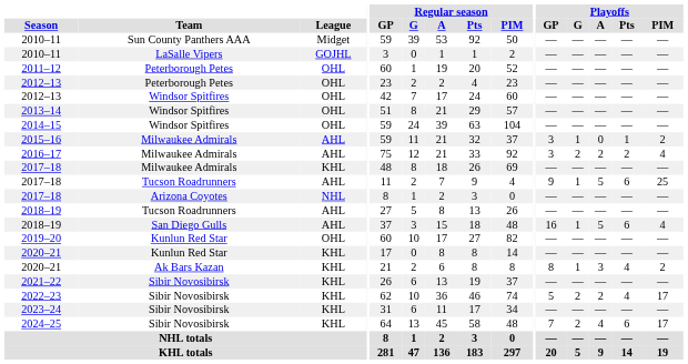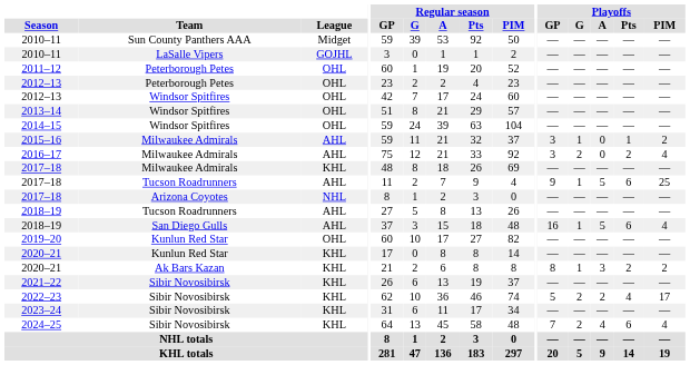 <table border="0" cellpadding="1" cellspacing="0" style="text-align:center; width:60em">
 <tr bgcolor="#e0e0e0">
 <th colspan="3" bgcolor="#ffffff"></th>
 <th rowspan="99" bgcolor="#ffffff"></th>
 <th colspan="5"><a href='#'>Regular season</a></th>
 <th rowspan="99" bgcolor="#ffffff"></th>
 <th colspan="5"><a href='#'>Playoffs</a></th>
 </tr>
 <tr bgcolor="#e0e0e0">
 <th><a href='#'>Season</a></th>
 <th>Team</th>
 <th>League</th>
 <th>GP</th>
 <th><a href='#'>G</a></th>
 <th><a href='#'>A</a></th>
 <th><a href='#'>Pts</a></th>
 <th><a href='#'>PIM</a></th>
 <th>GP</th>
 <th>G</th>
 <th>A</th>
 <th>Pts</th>
 <th>PIM</th>
 </tr>
 <tr>
 <td>2010–11</td>
 <td>Sun County Panthers AAA</td>
 <td Midget Hockey>Midget</td>
 <td>59</td>
 <td>39</td>
 <td>53</td>
 <td>92</td>
 <td>50</td>
 <td>—</td>
 <td>—</td>
 <td>—</td>
 <td>—</td>
 <td>—</td>
 </tr>
 <tr bgcolor="#f0f0f0">
 <td>2010–11</td>
 <td><a href='#'>LaSalle Vipers</a></td>
 <td><a href='#'>GOJHL</a></td>
 <td>3</td>
 <td>0</td>
 <td>1</td>
 <td>1</td>
 <td>2</td>
 <td>—</td>
 <td>—</td>
 <td>—</td>
 <td>—</td>
 <td>—</td>
 </tr>
 <tr>
 <td><a href='#'>2011–12</a></td>
 <td><a href='#'>Peterborough Petes</a></td>
 <td><a href='#'>OHL</a></td>
 <td>60</td>
 <td>1</td>
 <td>19</td>
 <td>20</td>
 <td>52</td>
 <td>—</td>
 <td>—</td>
 <td>—</td>
 <td>—</td>
 <td>—</td>
 </tr>
 <tr bgcolor="#f0f0f0">
 <td><a href='#'>2012–13</a></td>
 <td>Peterborough Petes</td>
 <td>OHL</td>
 <td>23</td>
 <td>2</td>
 <td>2</td>
 <td>4</td>
 <td>23</td>
 <td>—</td>
 <td>—</td>
 <td>—</td>
 <td>—</td>
 <td>—</td>
 </tr>
 <tr>
 <td>2012–13</td>
 <td><a href='#'>Windsor Spitfires</a></td>
 <td>OHL</td>
 <td>42</td>
 <td>7</td>
 <td>17</td>
 <td>24</td>
 <td>60</td>
 <td>—</td>
 <td>—</td>
 <td>—</td>
 <td>—</td>
 <td>—</td>
 </tr>
 <tr bgcolor="#f0f0f0">
 <td><a href='#'>2013–14</a></td>
 <td>Windsor Spitfires</td>
 <td>OHL</td>
 <td>51</td>
 <td>8</td>
 <td>21</td>
 <td>29</td>
 <td>57</td>
 <td>—</td>
 <td>—</td>
 <td>—</td>
 <td>—</td>
 <td>—</td>
 </tr>
 <tr>
 <td><a href='#'>2014–15</a></td>
 <td>Windsor Spitfires</td>
 <td>OHL</td>
 <td>59</td>
 <td>24</td>
 <td>39</td>
 <td>63</td>
 <td>104</td>
 <td>—</td>
 <td>—</td>
 <td>—</td>
 <td>—</td>
 <td>—</td>
 </tr>
 <tr bgcolor="#f0f0f0">
 <td><a href='#'>2015–16</a></td>
 <td><a href='#'>Milwaukee Admirals</a></td>
 <td><a href='#'>AHL</a></td>
 <td>59</td>
 <td>11</td>
 <td>21</td>
 <td>32</td>
 <td>37</td>
 <td>3</td>
 <td>1</td>
 <td>0</td>
 <td>1</td>
 <td>2</td>
 </tr>
 <tr>
 <td><a href='#'>2016–17</a></td>
 <td>Milwaukee Admirals</td>
 <td>AHL</td>
 <td>75</td>
 <td>12</td>
 <td>21</td>
 <td>33</td>
 <td>92</td>
 <td>3</td>
 <td>2</td>
-<td>2</td>
+<td>0</td>
 <td>2</td>
 <td>4</td>
 <td></td>
 </tr>
 <tr bgcolor="#f0f0f0">
 <td><a href='#'>2017–18</a></td>
 <td>Milwaukee Admirals</td>
 <td>KHL</td>
 <td>48</td>
 <td>8</td>
 <td>18</td>
 <td>26</td>
 <td>69</td>
 <td>—</td>
 <td>—</td>
 <td>—</td>
 <td>—</td>
 <td>—</td>
 </tr>
 <tr>
 <td>2017–18</td>
 <td><a href='#'>Tucson Roadrunners</a></td>
 <td>AHL</td>
 <td>11</td>
 <td>2</td>
 <td>7</td>
 <td>9</td>
 <td>4</td>
 <td>9</td>
 <td>1</td>
 <td>5</td>
 <td>6</td>
 <td>25</td>
 </tr>
 <tr bgcolor="#f0f0f0">
 <td><a href='#'>2017–18</a></td>
 <td><a href='#'>Arizona Coyotes</a></td>
 <td><a href='#'>NHL</a></td>
 <td>8</td>
 <td>1</td>
 <td>2</td>
 <td>3</td>
 <td>0</td>
 <td>—</td>
 <td>—</td>
 <td>—</td>
 <td>—</td>
 <td>—</td>
 </tr>
 <tr>
 <td><a href='#'>2018–19</a></td>
 <td>Tucson Roadrunners</td>
 <td>AHL</td>
 <td>27</td>
 <td>5</td>
 <td>8</td>
 <td>13</td>
 <td>26</td>
 <td>—</td>
 <td>—</td>
 <td>—</td>
 <td>—</td>
 <td>—</td>
 </tr>
 <tr bgcolor="#f0f0f0">
 <td>2018–19</td>
 <td><a href='#'>San Diego Gulls</a></td>
 <td>AHL</td>
 <td>37</td>
 <td>3</td>
 <td>15</td>
 <td>18</td>
 <td>48</td>
 <td>16</td>
 <td>1</td>
 <td>5</td>
 <td>6</td>
 <td>4</td>
 </tr>
 <tr>
 <td><a href='#'>2019–20</a></td>
 <td><a href='#'>Kunlun Red Star</a></td>
 <td>OHL</td>
 <td>60</td>
 <td>10</td>
 <td>17</td>
 <td>27</td>
 <td>82</td>
 <td>—</td>
 <td>—</td>
 <td>—</td>
 <td>—</td>
 <td>—</td>
 </tr>
 <tr bgcolor="#f0f0f0">
 <td><a href='#'>2020–21</a></td>
 <td>Kunlun Red Star</td>
 <td>KHL</td>
 <td>17</td>
 <td>0</td>
 <td>8</td>
 <td>8</td>
 <td>14</td>
 <td>—</td>
 <td>—</td>
 <td>—</td>
 <td>—</td>
 <td>—</td>
 </tr>
 <tr>
 <td>2020–21</td>
 <td><a href='#'>Ak Bars Kazan</a></td>
 <td>KHL</td>
 <td>21</td>
 <td>2</td>
 <td>6</td>
 <td>8</td>
 <td>8</td>
 <td>8</td>
 <td>1</td>
 <td>3</td>
-<td>4</td>
+<td>2</td>
 <td>2</td>
 </tr>
 <tr bgcolor="#f0f0f0">
 <td><a href='#'>2021–22</a></td>
 <td><a href='#'>Sibir Novosibirsk</a></td>
 <td>KHL</td>
 <td>26</td>
 <td>6</td>
 <td>13</td>
 <td>19</td>
 <td>37</td>
 <td>—</td>
 <td>—</td>
 <td>—</td>
 <td>—</td>
 <td>—</td>
 </tr>
 <tr>
 <td><a href='#'>2022–23</a></td>
 <td>Sibir Novosibirsk</td>
 <td>KHL</td>
 <td>62</td>
 <td>10</td>
 <td>36</td>
 <td>46</td>
 <td>74</td>
 <td>5</td>
 <td>2</td>
 <td>2</td>
 <td>4</td>
 <td>17</td>
 </tr>
 <tr bgcolor="#f0f0f0">
 <td><a href='#'>2023–24</a></td>
 <td>Sibir Novosibirsk</td>
 <td>KHL</td>
 <td>31</td>
 <td>6</td>
 <td>11</td>
 <td>17</td>
 <td>34</td>
 <td>—</td>
 <td>—</td>
 <td>—</td>
 <td>—</td>
 <td>—</td>
 </tr>
 <tr>
 <td><a href='#'>2024–25</a></td>
 <td>Sibir Novosibirsk</td>
 <td>KHL</td>
 <td>64</td>
 <td>13</td>
 <td>45</td>
 <td>58</td>
 <td>48</td>
 <td>7</td>
 <td>2</td>
 <td>4</td>
 <td>6</td>
-<td>17</td>
+<td>4</td>
 </tr>
 <tr style="background:#e0e0e0;">
 <th colspan="3">NHL totals</th>
 <th>8</th>
 <th>1</th>
 <th>2</th>
 <th>3</th>
 <th>0</th>
 <th>—</th>
 <th>—</th>
 <th>—</th>
 <th>—</th>
 <th>—</th>
 </tr>
 <tr style="background:#e0e0e0;">
 <th colspan="3">KHL totals</th>
 <th>281</th>
 <th>47</th>
 <th>136</th>
 <th>183</th>
 <th>297</th>
 <th>20</th>
 <th>5</th>
 <th>9</th>
 <th>14</th>
 <th>19</th>
 </tr>
 </table>
